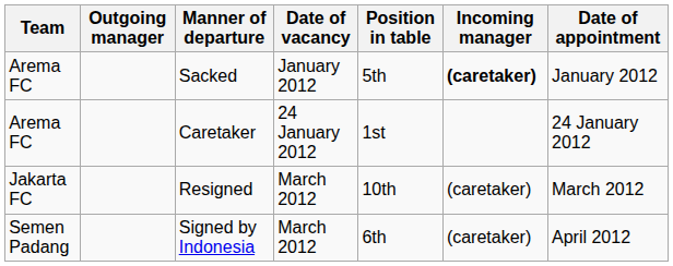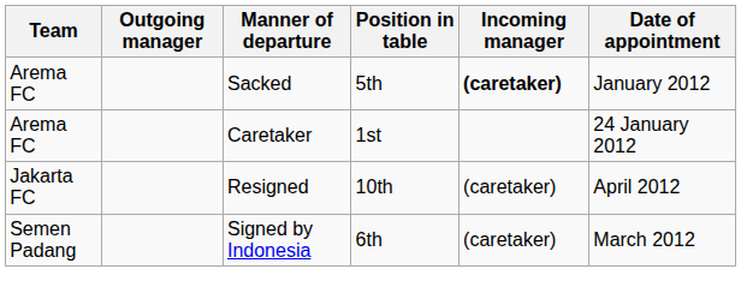 <table class="wikitable">
 <tr>
 <th>Team</th>
 <th>Outgoing manager</th>
 <th>Manner of departure</th>
-<th>Date of vacancy</th>
 <th>Position in table</th>
 <th>Incoming manager</th>
 <th>Date of appointment</th>
 </tr>
 <tr>
 <td>Arema FC</td>
 <td> </td>
 <td>Sacked</td>
-<td>January 2012</td>
 <td>5th</td>
 <td><strong>  (caretaker)</strong></td>
 <td>January 2012</td>
 </tr>
 <tr>
 <td>Arema FC</td>
 <td> </td>
 <td>Caretaker</td>
-<td>24 January 2012</td>
 <td>1st</td>
 <td> </td>
 <td>24 January 2012</td>
 </tr>
 <tr>
 <td>Jakarta FC</td>
 <td> </td>
 <td>Resigned</td>
-<td>March 2012</td>
 <td>10th</td>
 <td>  (caretaker)</td>
-<td>March 2012</td>
+<td>April 2012</td>
 </tr>
 <tr>
 <td>Semen Padang</td>
 <td> </td>
 <td>Signed by <a href='#'>Indonesia</a></td>
-<td>March 2012</td>
 <td>6th</td>
 <td>  (caretaker)</td>
-<td>April 2012</td>
+<td>March 2012</td>
 </tr>
 </table>
